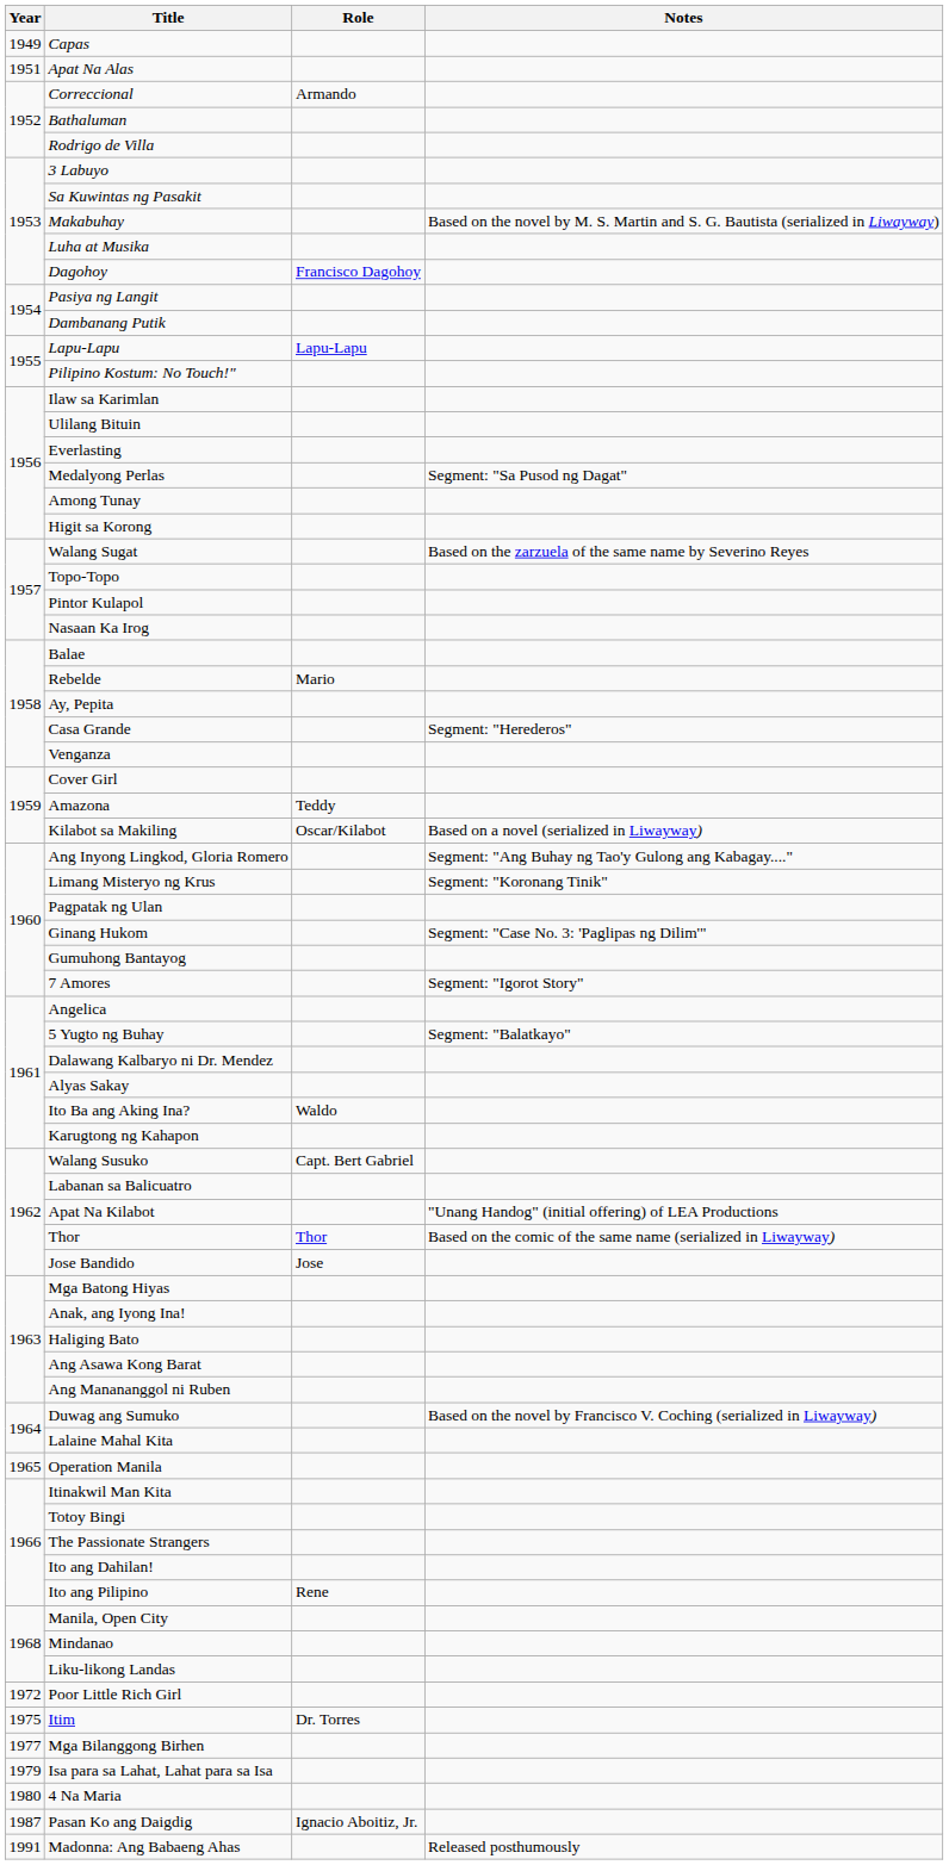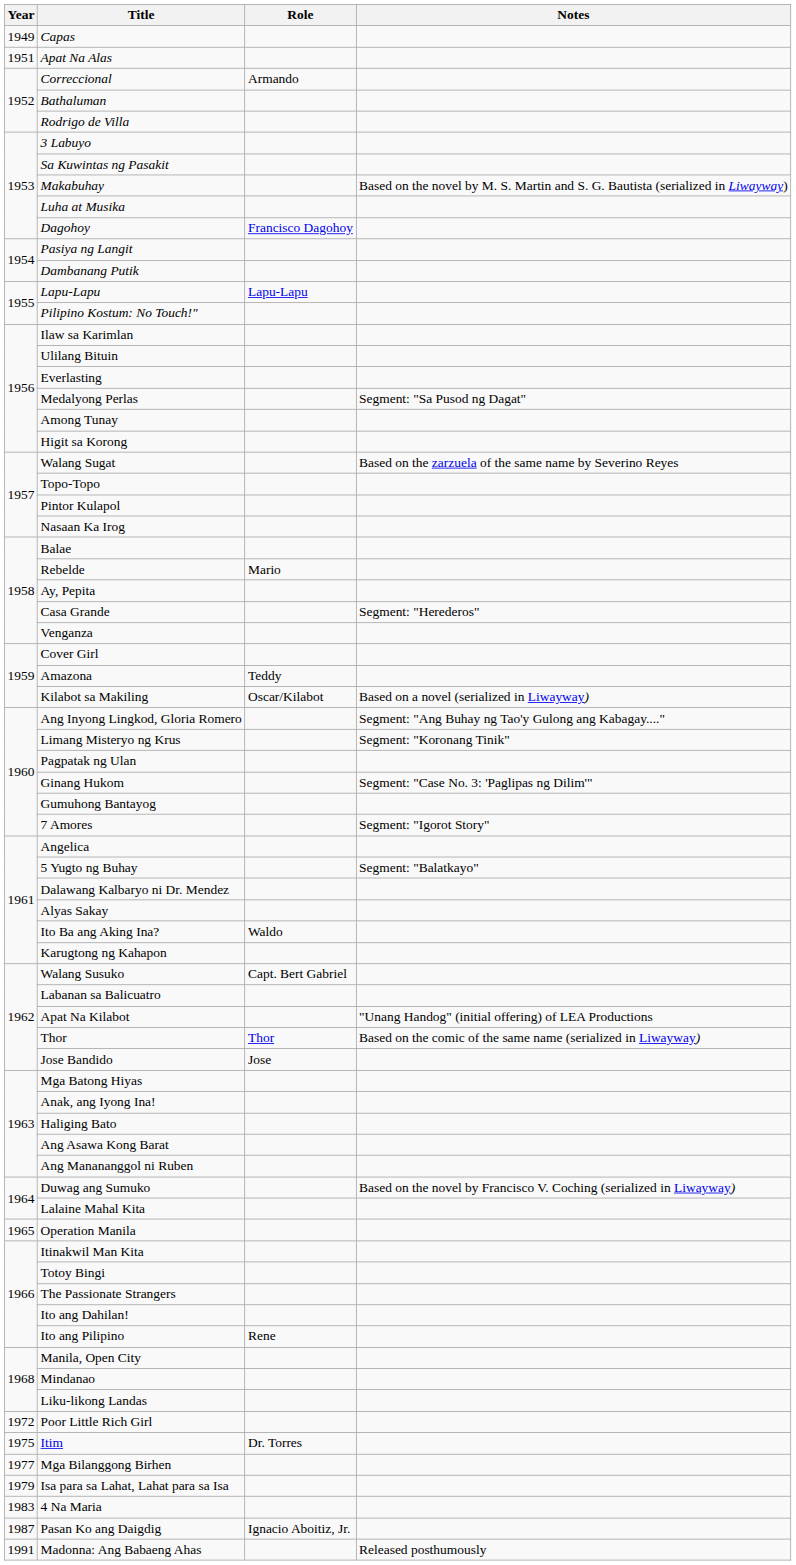 <table class="wikitable sortable">
 <tr>
 <th>Year</th>
 <th>Title</th>
 <th>Role</th>
 <th class="unsortable">Notes</th>
 </tr>
 <tr>
 <td>1949</td>
 <td><em>Capas</em></td>
 <td></td>
 <td></td>
 </tr>
 <tr>
 <td>1951</td>
 <td><em>Apat Na Alas</em></td>
 <td></td>
 <td></td>
 </tr>
 <tr>
 <td rowspan="3">1952</td>
 <td><em>Correccional</em></td>
 <td>Armando</td>
 <td></td>
 </tr>
 <tr>
 <td><em>Bathaluman</em></td>
 <td></td>
 <td></td>
 </tr>
 <tr>
 <td><em>Rodrigo de Villa</em></td>
 <td></td>
 <td></td>
 </tr>
 <tr>
 <td rowspan="5">1953</td>
 <td><em>3 Labuyo</em></td>
 <td></td>
 <td></td>
 </tr>
 <tr>
 <td><em>Sa Kuwintas ng Pasakit</em></td>
 <td></td>
 <td></td>
 </tr>
 <tr>
 <td><em>Makabuhay</em></td>
 <td></td>
 <td>Based on the novel by M. S. Martin and S. G. Bautista (serialized in <em><a href='#'>Liwayway</a></em>)</td>
 </tr>
 <tr>
 <td><em>Luha at Musika</em></td>
 <td></td>
 <td></td>
 </tr>
 <tr>
 <td><em>Dagohoy</em></td>
 <td><a href='#'>Francisco Dagohoy</a></td>
 <td></td>
 </tr>
 <tr>
 <td rowspan="2">1954</td>
 <td><em>Pasiya ng Langit</em></td>
 <td></td>
 <td></td>
 </tr>
 <tr>
 <td><em>Dambanang Putik</em></td>
 <td></td>
 <td></td>
 </tr>
 <tr>
 <td rowspan="2">1955</td>
 <td><em>Lapu-Lapu</em></td>
 <td><a href='#'>Lapu-Lapu</a></td>
 <td></td>
 </tr>
 <tr>
 <td><em>Pilipino Kostum: No Touch!"</td>
 <td></td>
 <td></td>
 </tr>
 <tr>
 <td rowspan="6">1956</td>
 <td></em>Ilaw sa Karimlan<em></td>
 <td></td>
 <td></td>
 </tr>
 <tr>
 <td></em>Ulilang Bituin<em></td>
 <td></td>
 <td></td>
 </tr>
 <tr>
 <td></em>Everlasting<em></td>
 <td></td>
 <td></td>
 </tr>
 <tr>
 <td></em>Medalyong Perlas<em></td>
 <td></td>
 <td>Segment: "Sa Pusod ng Dagat"</td>
 </tr>
 <tr>
 <td></em>Among Tunay<em></td>
 <td></td>
 <td></td>
 </tr>
 <tr>
 <td></em>Higit sa Korong<em></td>
 <td></td>
 <td></td>
 </tr>
 <tr>
 <td rowspan="4">1957</td>
 <td></em>Walang Sugat<em></td>
 <td></td>
 <td>Based on the <a href='#'>zarzuela</a> of the same name by Severino Reyes</td>
 </tr>
 <tr>
 <td></em>Topo-Topo<em></td>
 <td></td>
 <td></td>
 </tr>
 <tr>
 <td></em>Pintor Kulapol<em></td>
 <td></td>
 <td></td>
 </tr>
 <tr>
 <td></em>Nasaan Ka Irog<em></td>
 <td></td>
 <td></td>
 </tr>
 <tr>
 <td rowspan="5">1958</td>
 <td></em>Balae<em></td>
 <td></td>
 <td></td>
 </tr>
 <tr>
 <td></em>Rebelde<em></td>
 <td>Mario</td>
 <td></td>
 </tr>
 <tr>
 <td></em>Ay, Pepita<em></td>
 <td></td>
 <td></td>
 </tr>
 <tr>
 <td></em>Casa Grande<em></td>
 <td></td>
 <td>Segment: "Herederos"</td>
 </tr>
 <tr>
 <td></em>Venganza<em></td>
 <td></td>
 <td></td>
 </tr>
 <tr>
 <td rowspan="3">1959</td>
 <td></em>Cover Girl<em></td>
 <td></td>
 <td></td>
 </tr>
 <tr>
 <td></em>Amazona<em></td>
 <td>Teddy</td>
 <td></td>
 </tr>
 <tr>
 <td></em>Kilabot sa Makiling<em></td>
 <td>Oscar/Kilabot</td>
 <td>Based on a novel (serialized in </em><a href='#'>Liwayway</a><em>)</td>
 </tr>
 <tr>
 <td rowspan="6">1960</td>
 <td></em>Ang Inyong Lingkod, Gloria Romero<em></td>
 <td></td>
 <td>Segment: "Ang Buhay ng Tao'y Gulong ang Kabagay...."</td>
 </tr>
 <tr>
 <td></em>Limang Misteryo ng Krus<em></td>
 <td></td>
 <td>Segment: "Koronang Tinik"</td>
 </tr>
 <tr>
 <td></em>Pagpatak ng Ulan<em></td>
 <td></td>
 <td></td>
 </tr>
 <tr>
 <td></em>Ginang Hukom<em></td>
 <td></td>
 <td>Segment: "Case No. 3: 'Paglipas ng Dilim'"</td>
 </tr>
 <tr>
 <td></em>Gumuhong Bantayog<em></td>
 <td></td>
 <td></td>
 </tr>
 <tr>
 <td></em>7 Amores<em></td>
 <td></td>
 <td>Segment: "Igorot Story"</td>
 </tr>
 <tr>
 <td rowspan="6">1961</td>
 <td></em>Angelica<em></td>
 <td></td>
 <td></td>
 </tr>
 <tr>
 <td></em>5 Yugto ng Buhay<em></td>
 <td></td>
 <td>Segment: "Balatkayo"</td>
 </tr>
 <tr>
 <td></em>Dalawang Kalbaryo ni Dr. Mendez<em></td>
 <td></td>
 <td></td>
 </tr>
 <tr>
 <td></em>Alyas Sakay<em></td>
 <td></td>
 <td></td>
 </tr>
 <tr>
 <td></em>Ito Ba ang Aking Ina?<em></td>
 <td>Waldo</td>
 <td></td>
 </tr>
 <tr>
 <td></em>Karugtong ng Kahapon<em></td>
 <td></td>
 <td></td>
 </tr>
 <tr>
 <td rowspan="5">1962</td>
 <td></em>Walang Susuko<em></td>
 <td>Capt. Bert Gabriel</td>
 <td></td>
 </tr>
 <tr>
 <td></em>Labanan sa Balicuatro<em></td>
 <td></td>
 <td></td>
 </tr>
 <tr>
 <td></em>Apat Na Kilabot<em></td>
 <td></td>
 <td>"Unang Handog" (initial offering) of LEA Productions</td>
 </tr>
 <tr>
 <td></em>Thor<em></td>
 <td><a href='#'>Thor</a></td>
 <td>Based on the comic of the same name (serialized in </em><a href='#'>Liwayway</a><em>)</td>
 </tr>
 <tr>
 <td></em>Jose Bandido<em></td>
 <td>Jose</td>
 <td></td>
 </tr>
 <tr>
 <td rowspan="5">1963</td>
 <td></em>Mga Batong Hiyas<em></td>
 <td></td>
 <td></td>
 </tr>
 <tr>
 <td></em>Anak, ang Iyong Ina!<em></td>
 <td></td>
 <td></td>
 </tr>
 <tr>
 <td></em>Haliging Bato<em></td>
 <td></td>
 <td></td>
 </tr>
 <tr>
 <td></em>Ang Asawa Kong Barat<em></td>
 <td></td>
 <td></td>
 </tr>
 <tr>
 <td></em>Ang Manananggol ni Ruben<em></td>
 <td></td>
 <td></td>
 </tr>
 <tr>
 <td rowspan="2">1964</td>
 <td></em>Duwag ang Sumuko<em></td>
 <td></td>
 <td>Based on the novel by Francisco V. Coching (serialized in </em><a href='#'>Liwayway</a><em>)</td>
 </tr>
 <tr>
 <td></em>Lalaine Mahal Kita<em></td>
 <td></td>
 <td></td>
 </tr>
 <tr>
 <td>1965</td>
 <td></em>Operation Manila<em></td>
 <td></td>
 <td></td>
 </tr>
 <tr>
 <td rowspan="5">1966</td>
 <td></em>Itinakwil Man Kita<em></td>
 <td></td>
 <td></td>
 </tr>
 <tr>
 <td></em>Totoy Bingi<em></td>
 <td></td>
 <td></td>
 </tr>
 <tr>
 <td></em>The Passionate Strangers<em></td>
 <td></td>
 <td></td>
 </tr>
 <tr>
 <td></em>Ito ang Dahilan!<em></td>
 <td></td>
 <td></td>
 </tr>
 <tr>
 <td></em>Ito ang Pilipino<em></td>
 <td>Rene</td>
 <td></td>
 </tr>
 <tr>
 <td rowspan="3">1968</td>
 <td></em>Manila, Open City<em></td>
 <td></td>
 <td></td>
 </tr>
 <tr>
 <td></em>Mindanao<em></td>
 <td></td>
 <td></td>
 </tr>
 <tr>
 <td></em>Liku-likong Landas<em></td>
 <td></td>
 <td></td>
 </tr>
 <tr>
 <td>1972</td>
 <td></em>Poor Little Rich Girl<em></td>
 <td></td>
 <td></td>
 </tr>
 <tr>
 <td>1975</td>
 <td></em><a href='#'>Itim</a><em></td>
 <td>Dr. Torres</td>
 <td></td>
 </tr>
 <tr>
 <td>1977</td>
 <td></em>Mga Bilanggong Birhen<em></td>
 <td></td>
 <td></td>
 </tr>
 <tr>
 <td>1979</td>
 <td></em>Isa para sa Lahat, Lahat para sa Isa<em></td>
 <td></td>
 <td></td>
 </tr>
 <tr>
-<td>1980</td>
+<td>1983</td>
 <td></em>4 Na Maria<em></td>
 <td></td>
 <td></td>
 </tr>
 <tr>
 <td>1987</td>
 <td></em>Pasan Ko ang Daigdig<em></td>
 <td>Ignacio Aboitiz, Jr.</td>
 <td></td>
 </tr>
 <tr>
 <td>1991</td>
 <td></em>Madonna: Ang Babaeng Ahas<em></td>
 <td></td>
 <td>Released posthumously</td>
 </tr>
 </table>
